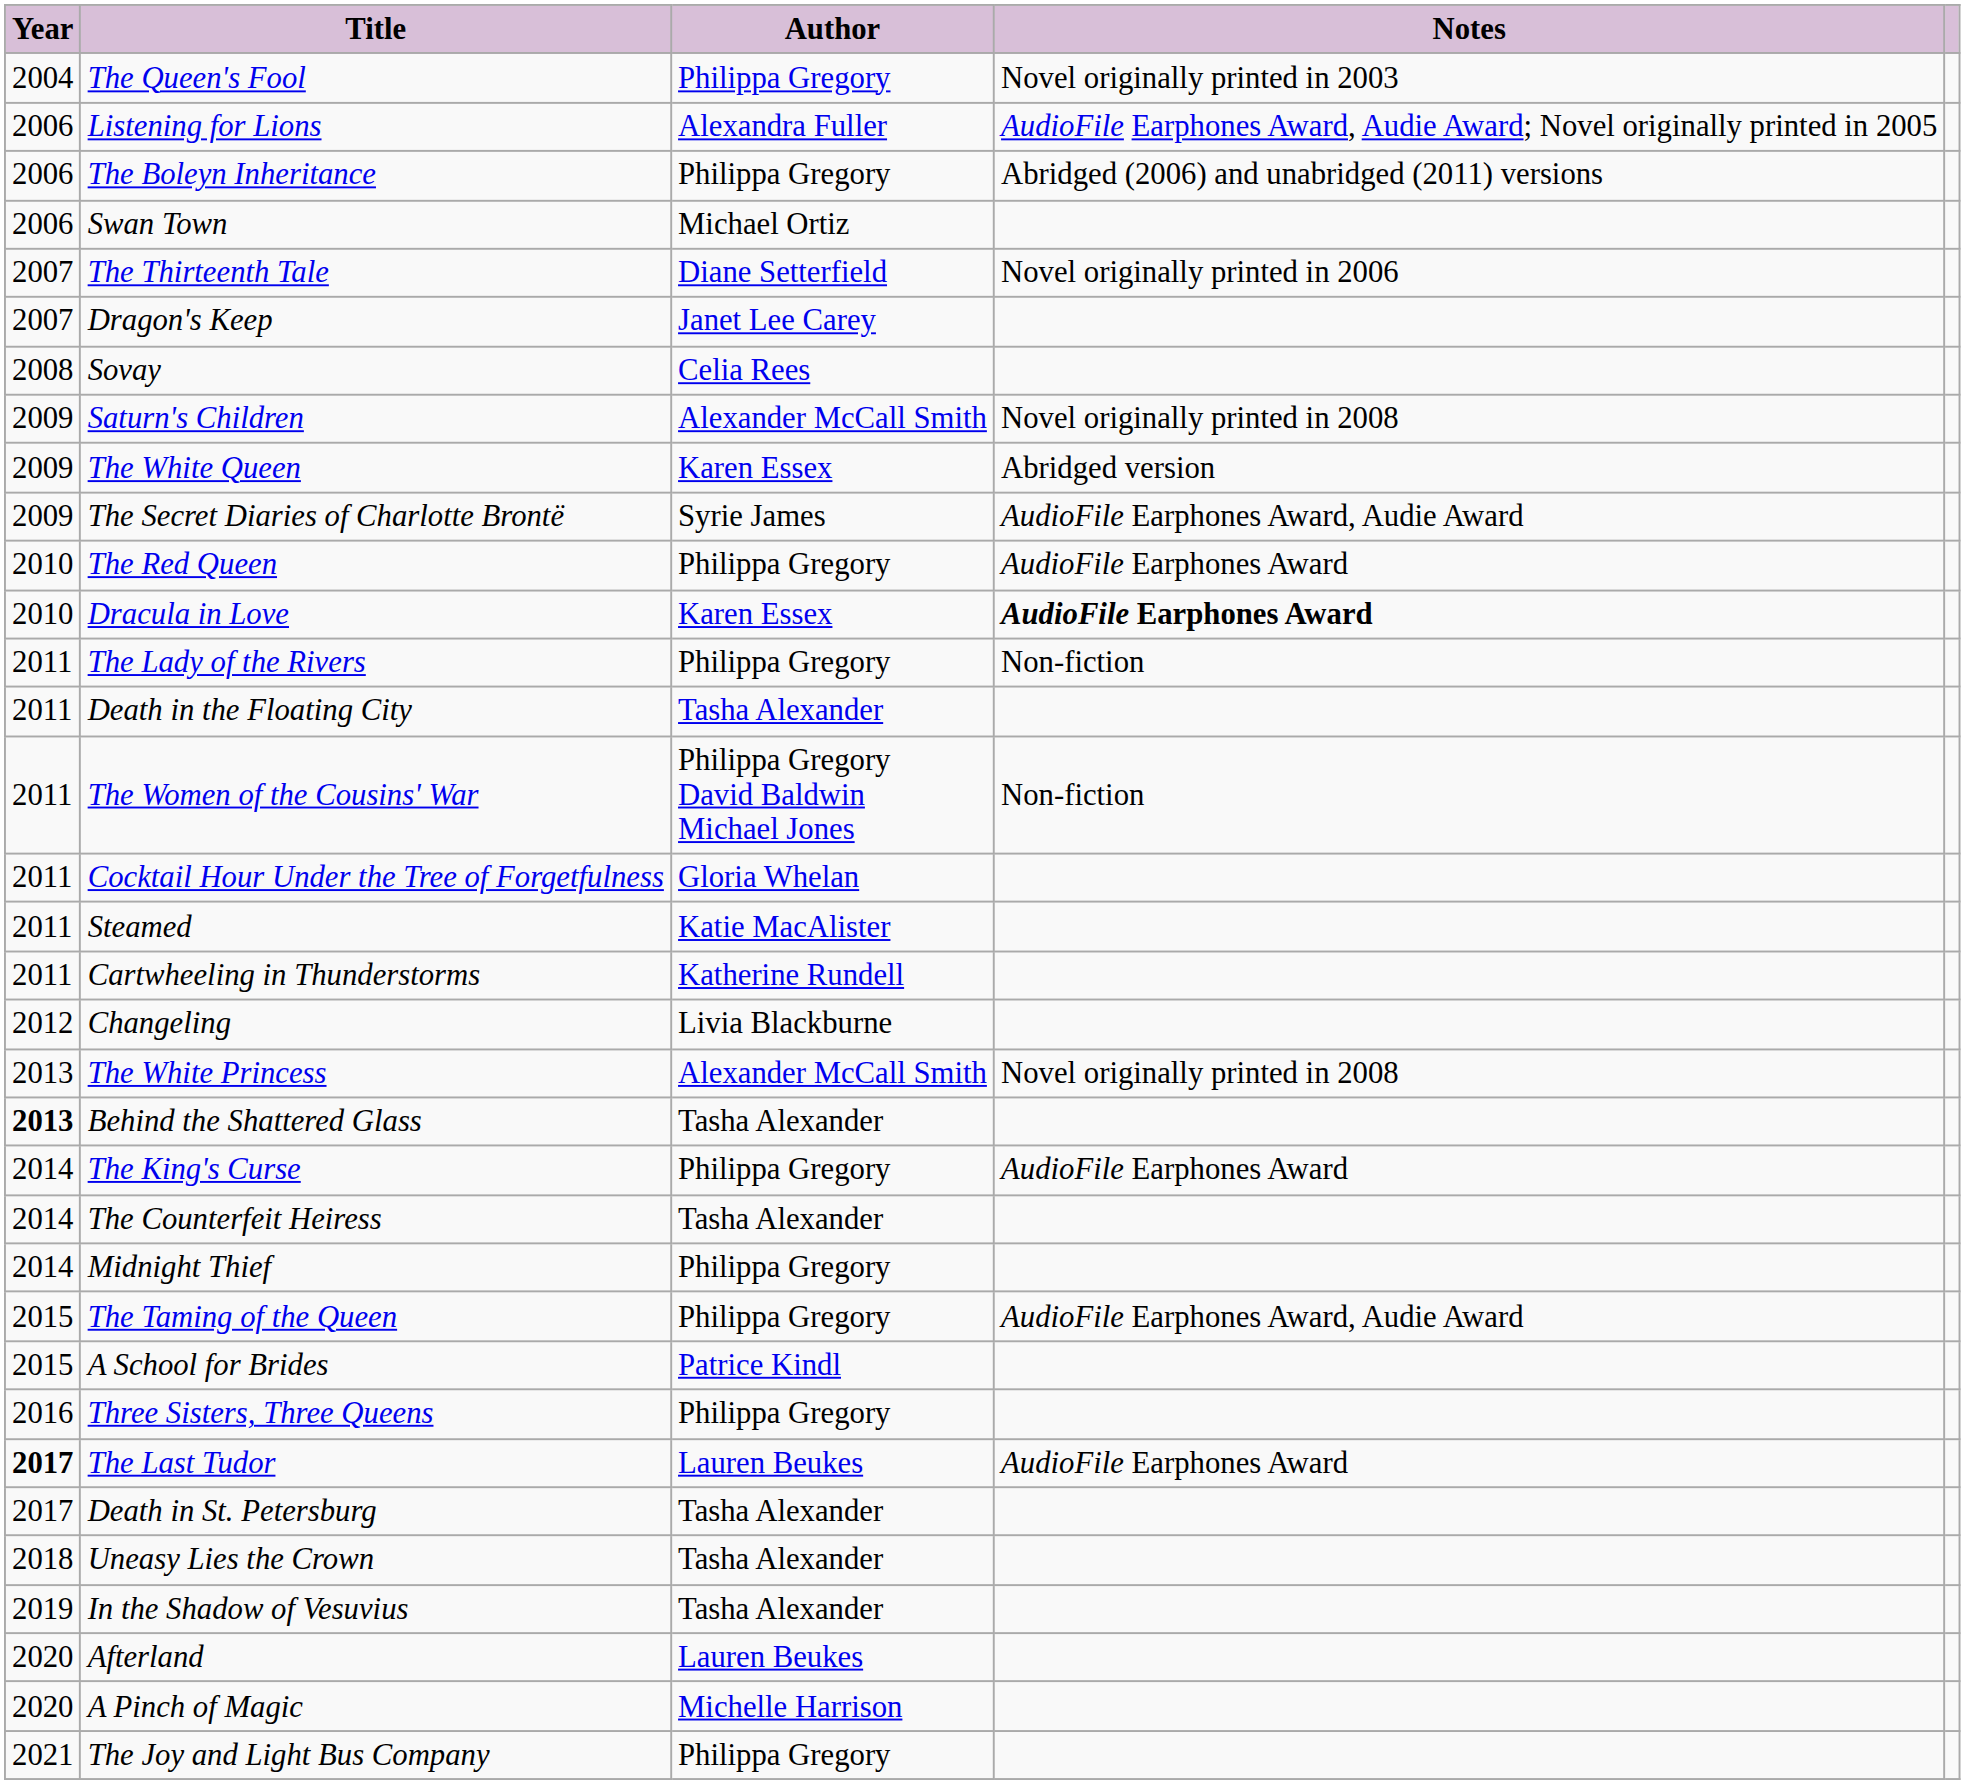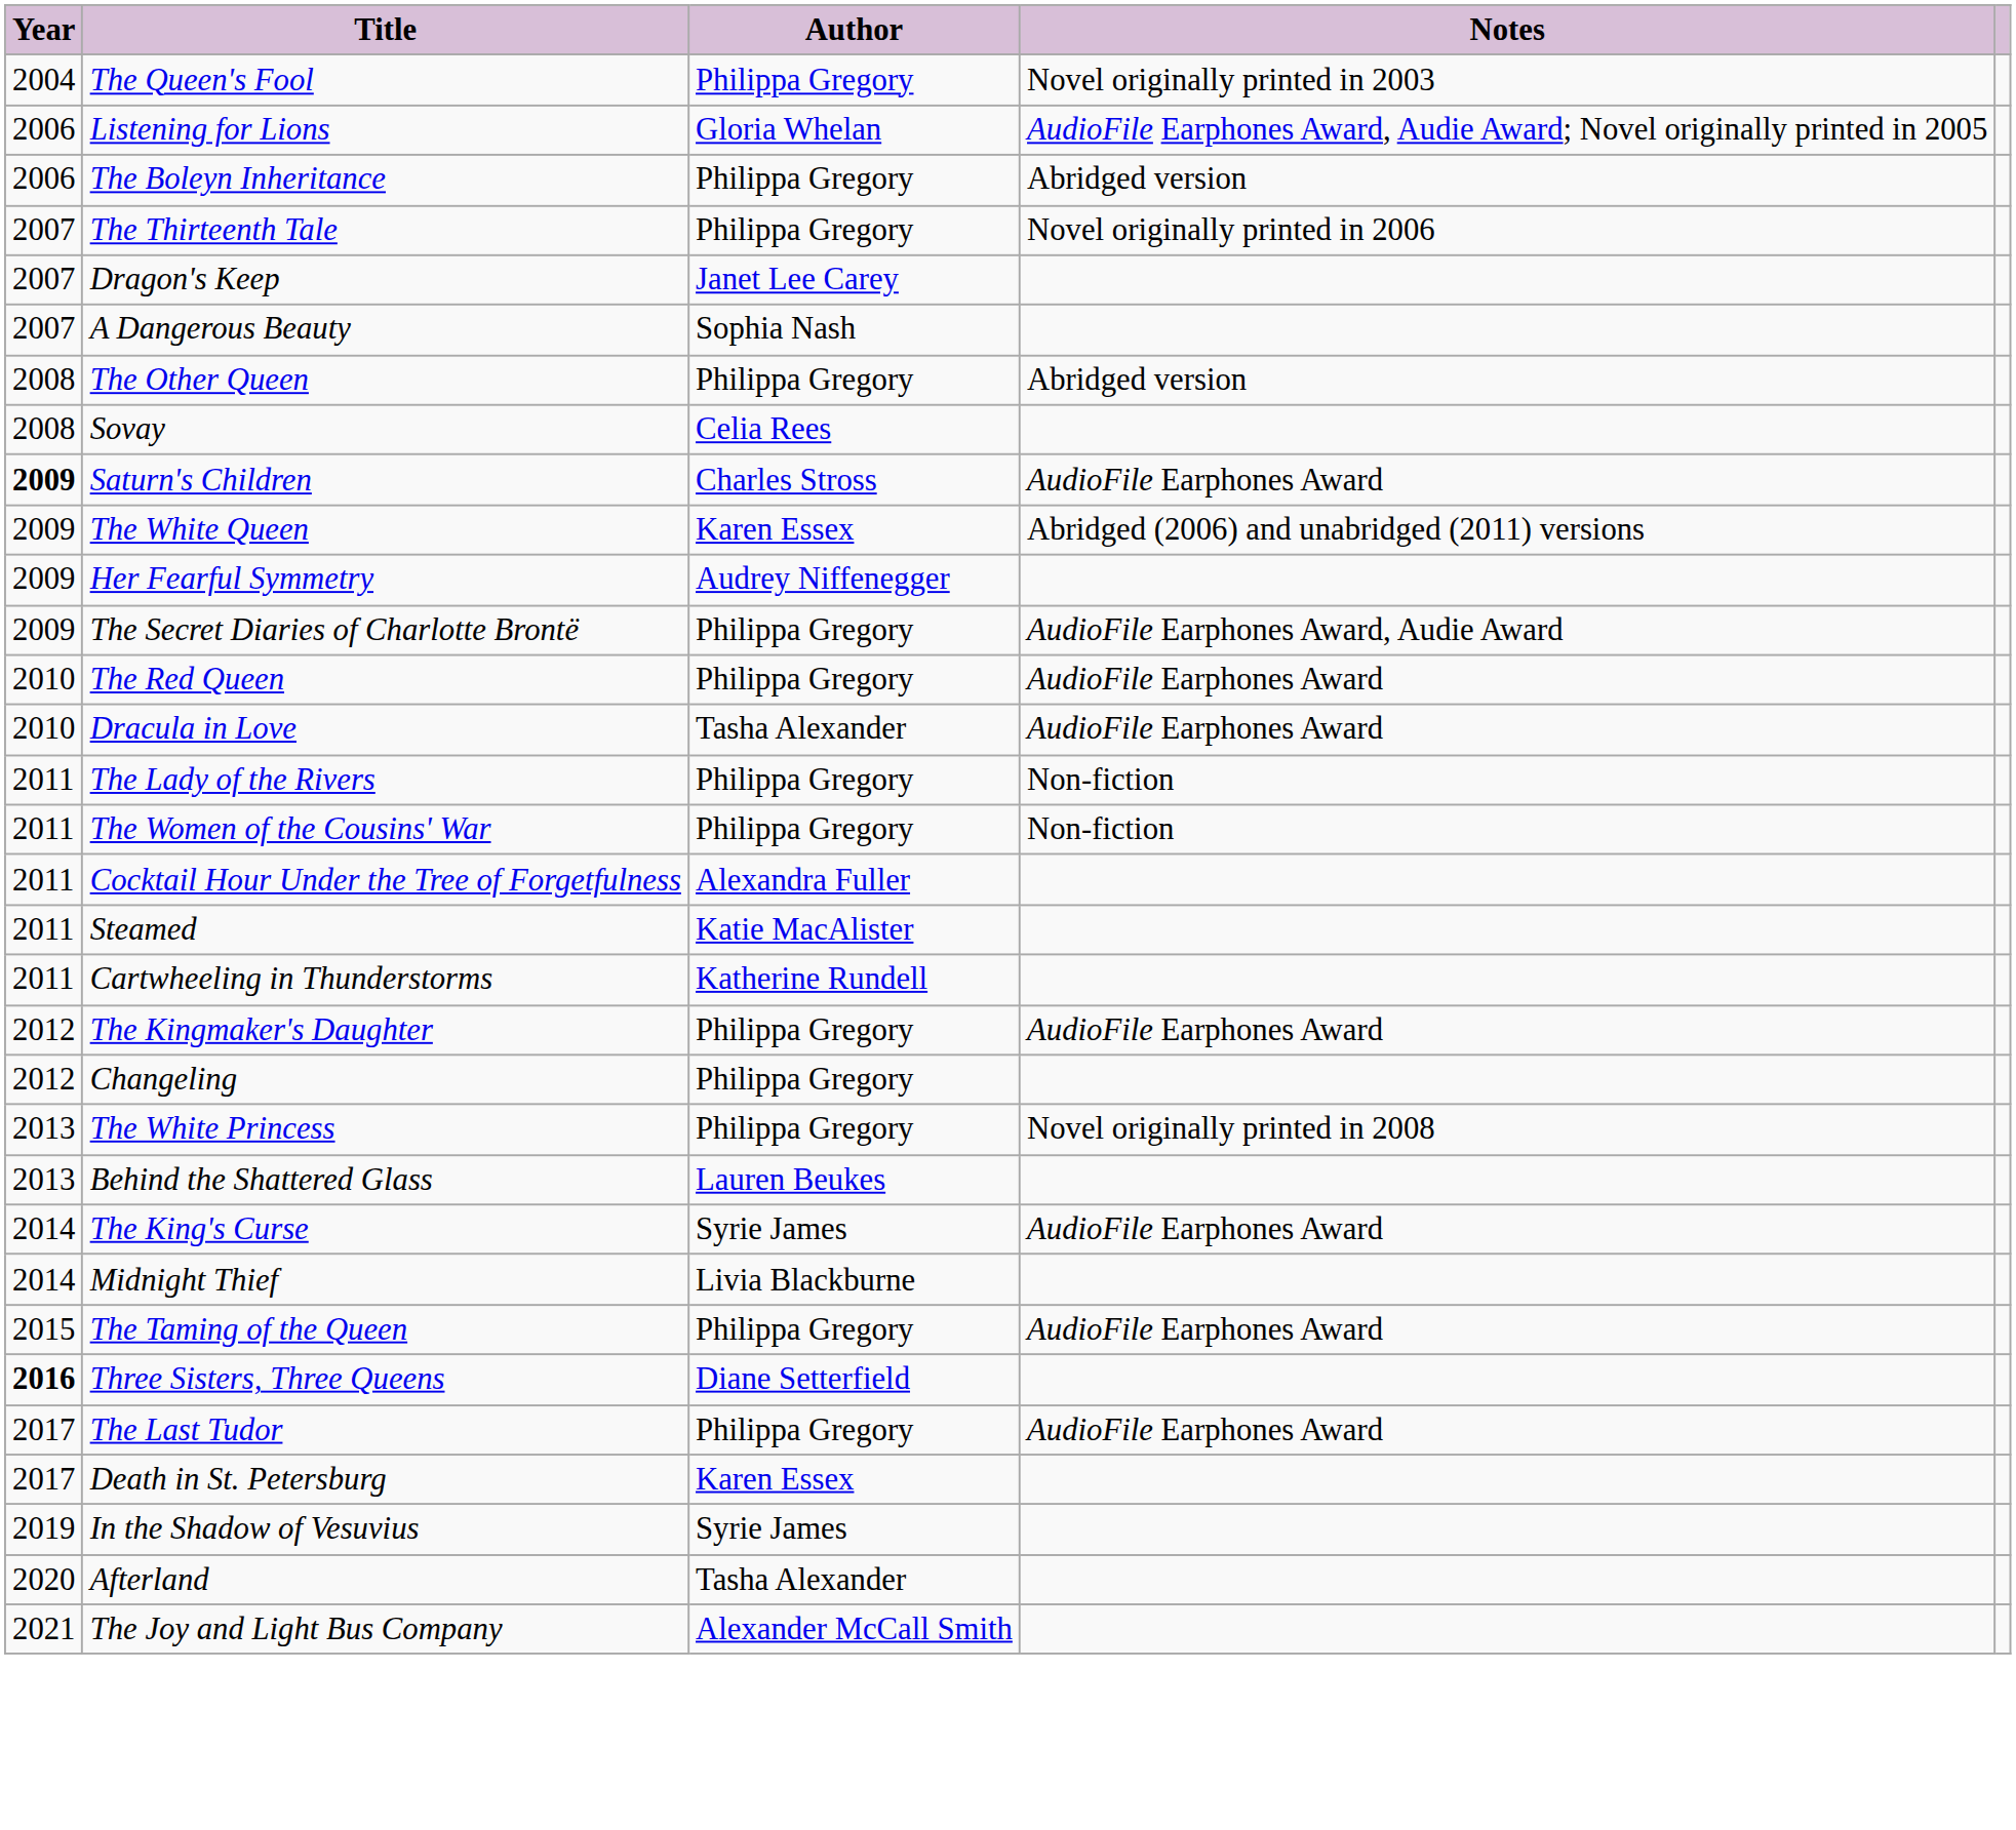 <table class="wikitable">
 <tr>
 <th style="background:#D8BFD8;">Year</th>
 <th style="background:#D8BFD8;">Title</th>
 <th style="background:#D8BFD8;">Author</th>
 <th style="background:#D8BFD8;">Notes</th>
 <th style="background:#D8BFD8;"></th>
 </tr>
 <tr>
 <td>2004</td>
 <td><em><a href='#'>The Queen's Fool</a></em></td>
 <td><a href='#'>Philippa Gregory</a></td>
 <td>Novel originally printed in 2003</td>
 <td></td>
 </tr>
 <tr>
 <td>2006</td>
 <td><em><a href='#'>Listening for Lions</a></em></td>
-<td><a href='#'>Alexandra Fuller</a></td>
+<td><a href='#'>Gloria Whelan</a></td>
 <td><em><a href='#'>AudioFile</a></em> <a href='#'>Earphones Award</a>, <a href='#'>Audie Award</a>; Novel originally printed in 2005</td>
 <td></td>
 </tr>
 <tr>
 <td>2006</td>
 <td><em><a href='#'>The Boleyn Inheritance</a></em></td>
 <td>Philippa Gregory</td>
-<td>Abridged (2006) and unabridged (2011) versions</td>
-<td></td>
-</tr>
-<tr>
-<td>2006</td>
-<td><em>Swan Town</em></td>
-<td>Michael Ortiz</td>
-<td></td>
+<td>Abridged version</td>
 <td></td>
 </tr>
 <tr>
 <td>2007</td>
 <td><em><a href='#'>The Thirteenth Tale</a></em></td>
-<td><a href='#'>Diane Setterfield</a></td>
+<td>Philippa Gregory</td>
 <td>Novel originally printed in 2006</td>
 <td></td>
 </tr>
 <tr>
 <td>2007</td>
 <td><em>Dragon's Keep</em></td>
 <td><a href='#'>Janet Lee Carey</a></td>
 <td></td>
 <td></td>
 </tr>
 <tr>
+<td>2007</td>
+<td><em>A Dangerous Beauty</em></td>
+<td>Sophia Nash</td>
+<td></td>
+<td></td>
+</tr>
+<tr>
+<td>2008</td>
+<td><em><a href='#'>The Other Queen</a></em></td>
+<td>Philippa Gregory</td>
+<td>Abridged version</td>
+<td></td>
+</tr>
+<tr>
 <td>2008</td>
 <td><em>Sovay</em></td>
 <td><a href='#'>Celia Rees</a></td>
 <td></td>
 <td></td>
 </tr>
 <tr>
-<td>2009</td>
+<td><strong>2009</strong></td>
 <td><em><a href='#'>Saturn's Children</a></em></td>
-<td><a href='#'>Alexander McCall Smith</a></td>
-<td>Novel originally printed in 2008</td>
+<td><a href='#'>Charles Stross</a></td>
+<td><em>AudioFile</em> Earphones Award</td>
 <td></td>
 </tr>
 <tr>
 <td>2009</td>
 <td><em><a href='#'>The White Queen</a></em></td>
 <td><a href='#'>Karen Essex</a></td>
-<td>Abridged version</td>
+<td>Abridged (2006) and unabridged (2011) versions</td>
+<td></td>
+</tr>
+<tr>
+<td>2009</td>
+<td><em><a href='#'>Her Fearful Symmetry</a></em></td>
+<td><a href='#'>Audrey Niffenegger</a></td>
+<td></td>
 <td></td>
 </tr>
 <tr>
 <td>2009</td>
 <td><em>The Secret Diaries of Charlotte Brontë</em></td>
-<td>Syrie James</td>
+<td>Philippa Gregory</td>
 <td><em>AudioFile</em> Earphones Award, Audie Award</td>
 <td></td>
 </tr>
 <tr>
 <td>2010</td>
 <td><em><a href='#'>The Red Queen</a></em></td>
 <td>Philippa Gregory</td>
 <td><em>AudioFile</em> Earphones Award</td>
 <td></td>
 </tr>
 <tr>
 <td>2010</td>
 <td><em><a href='#'>Dracula in Love</a></em></td>
-<td><a href='#'>Karen Essex</a></td>
-<td><strong><em>AudioFile</em> Earphones Award</strong></td>
+<td>Tasha Alexander</td>
+<td><em>AudioFile</em> Earphones Award</td>
 <td></td>
 </tr>
 <tr>
 <td>2011</td>
 <td><em><a href='#'>The Lady of the Rivers</a></em></td>
 <td>Philippa Gregory</td>
 <td>Non-fiction</td>
 <td></td>
 </tr>
 <tr>
 <td>2011</td>
-<td><em>Death in the Floating City</em></td>
-<td><a href='#'>Tasha Alexander</a></td>
-<td></td>
-<td></td>
-</tr>
-<tr>
-<td>2011</td>
 <td><em><a href='#'>The Women of the Cousins' War</a></em></td>
-<td>Philippa Gregory <br> <a href='#'>David Baldwin</a> <br> <a href='#'>Michael Jones</a></td>
+<td>Philippa Gregory</td>
 <td>Non-fiction</td>
 <td></td>
 </tr>
 <tr>
 <td>2011</td>
 <td><em><a href='#'>Cocktail Hour Under the Tree of Forgetfulness</a></em></td>
-<td><a href='#'>Gloria Whelan</a></td>
+<td><a href='#'>Alexandra Fuller</a></td>
 <td></td>
 <td></td>
 </tr>
 <tr>
 <td>2011</td>
 <td><em>Steamed</em></td>
 <td><a href='#'>Katie MacAlister</a></td>
 <td></td>
 <td></td>
 </tr>
 <tr>
 <td>2011</td>
 <td><em>Cartwheeling in Thunderstorms</em></td>
 <td><a href='#'>Katherine Rundell</a></td>
 <td></td>
 <td></td>
 </tr>
 <tr>
 <td>2012</td>
+<td><em><a href='#'>The Kingmaker's Daughter</a></em></td>
+<td>Philippa Gregory</td>
+<td><em>AudioFile</em> Earphones Award</td>
+<td></td>
+</tr>
+<tr>
+<td>2012</td>
 <td><em>Changeling</em></td>
-<td>Livia Blackburne</td>
+<td>Philippa Gregory</td>
 <td></td>
 <td></td>
 </tr>
 <tr>
 <td>2013</td>
 <td><em><a href='#'>The White Princess</a></em></td>
-<td><a href='#'>Alexander McCall Smith</a></td>
+<td>Philippa Gregory</td>
 <td>Novel originally printed in 2008</td>
 <td></td>
 </tr>
 <tr>
-<td><strong>2013</strong></td>
+<td>2013</td>
 <td><em>Behind the Shattered Glass</em></td>
-<td>Tasha Alexander</td>
+<td><a href='#'>Lauren Beukes</a></td>
 <td></td>
 <td></td>
 </tr>
 <tr>
 <td>2014</td>
 <td><em><a href='#'>The King's Curse</a></em></td>
-<td>Philippa Gregory</td>
+<td>Syrie James</td>
 <td><em>AudioFile</em> Earphones Award</td>
 <td></td>
 </tr>
 <tr>
 <td>2014</td>
-<td><em>The Counterfeit Heiress</em></td>
-<td>Tasha Alexander</td>
-<td></td>
-<td></td>
-</tr>
-<tr>
-<td>2014</td>
 <td><em>Midnight Thief</em></td>
-<td>Philippa Gregory</td>
+<td>Livia Blackburne</td>
 <td></td>
 <td></td>
 </tr>
 <tr>
 <td>2015</td>
 <td><em><a href='#'>The Taming of the Queen</a></em></td>
 <td>Philippa Gregory</td>
-<td><em>AudioFile</em> Earphones Award, Audie Award</td>
+<td><em>AudioFile</em> Earphones Award</td>
 <td></td>
 </tr>
 <tr>
-<td>2015</td>
-<td><em>A School for Brides</em></td>
-<td><a href='#'>Patrice Kindl</a></td>
+<td><strong>2016</strong></td>
+<td><em><a href='#'>Three Sisters, Three Queens</a></em></td>
+<td><a href='#'>Diane Setterfield</a></td>
 <td></td>
 <td></td>
 </tr>
 <tr>
-<td>2016</td>
-<td><em><a href='#'>Three Sisters, Three Queens</a></em></td>
+<td>2017</td>
+<td><em><a href='#'>The Last Tudor</a></em></td>
 <td>Philippa Gregory</td>
-<td></td>
-<td></td>
-</tr>
-<tr>
-<td><strong>2017</strong></td>
-<td><em><a href='#'>The Last Tudor</a></em></td>
-<td><a href='#'>Lauren Beukes</a></td>
 <td><em>AudioFile</em> Earphones Award</td>
 <td></td>
 </tr>
 <tr>
 <td>2017</td>
 <td><em>Death in St. Petersburg</em></td>
-<td>Tasha Alexander</td>
-<td></td>
-<td></td>
-</tr>
-<tr>
-<td>2018</td>
-<td><em>Uneasy Lies the Crown</em></td>
-<td>Tasha Alexander</td>
+<td><a href='#'>Karen Essex</a></td>
 <td></td>
 <td></td>
 </tr>
 <tr>
 <td>2019</td>
 <td><em>In the Shadow of Vesuvius</em></td>
-<td>Tasha Alexander</td>
+<td>Syrie James</td>
 <td></td>
 <td></td>
 </tr>
 <tr>
 <td>2020</td>
 <td><em>Afterland</em></td>
-<td><a href='#'>Lauren Beukes</a></td>
-<td></td>
-<td></td>
-</tr>
-<tr>
-<td>2020</td>
-<td><em>A Pinch of Magic</em></td>
-<td><a href='#'>Michelle Harrison</a></td>
+<td>Tasha Alexander</td>
 <td></td>
 <td></td>
 </tr>
 <tr>
 <td>2021</td>
 <td><em>The Joy and Light Bus Company</em></td>
-<td>Philippa Gregory</td>
+<td><a href='#'>Alexander McCall Smith</a></td>
 <td></td>
 <td></td>
 </tr>
 </table>
